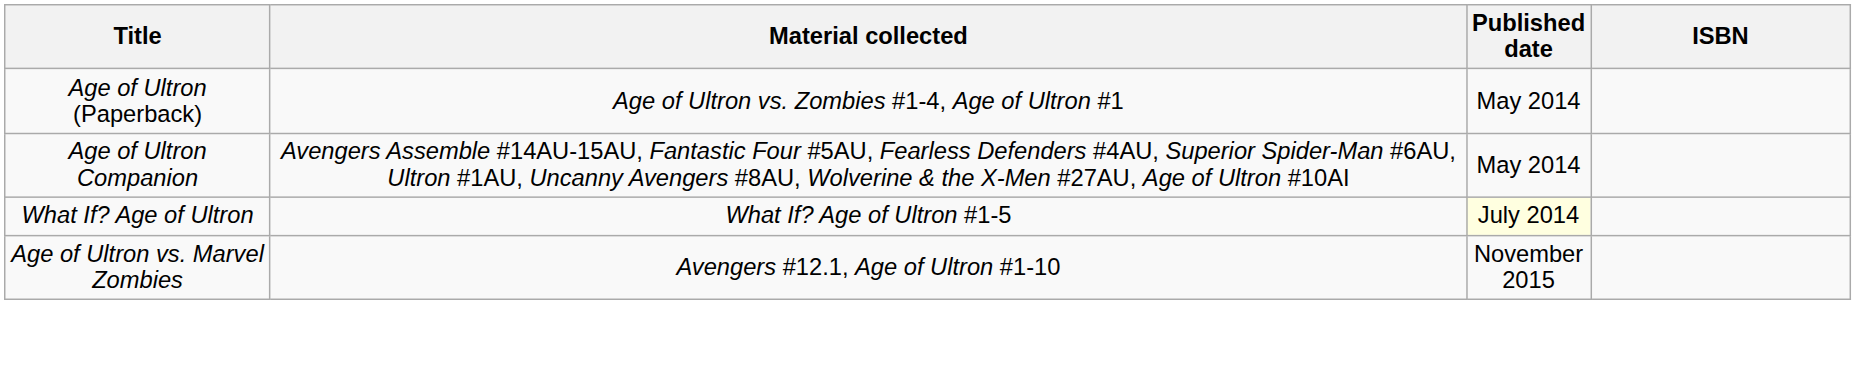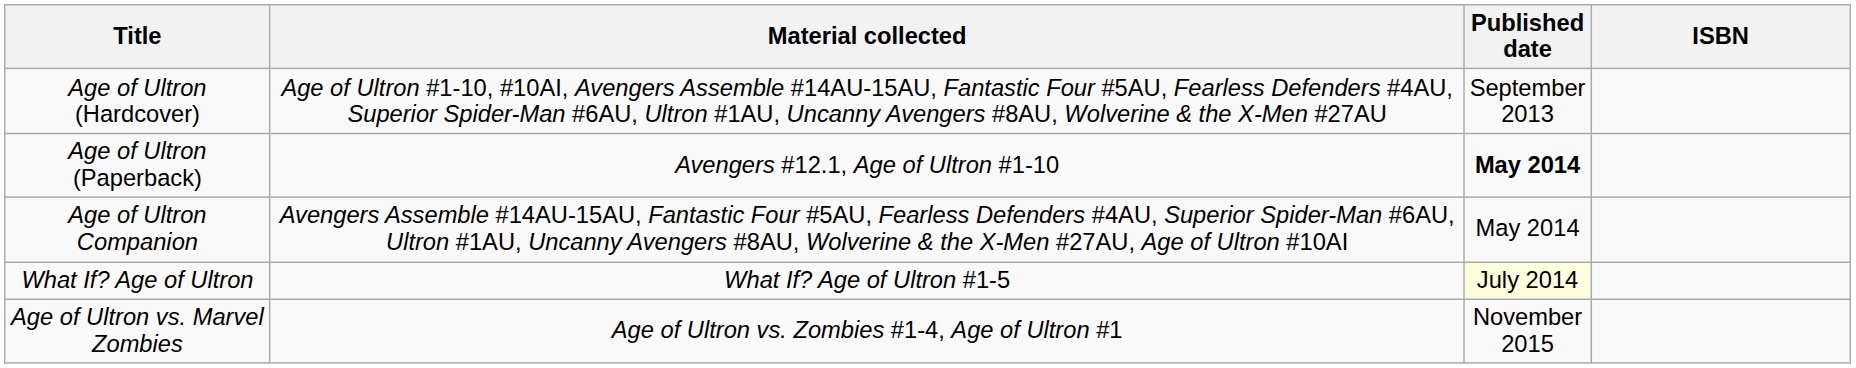 <table class="wikitable" style="text-align:center;">
 <tr>
 <th width=15%>Title</th>
 <th width=70%>Material collected</th>
 <th>Published date</th>
 <th width=15%>ISBN</th>
 </tr>
 <tr>
+<td><em>Age of Ultron</em> (Hardcover)</td>
+<td><em>Age of Ultron</em> #1-10, #10AI, <em>Avengers Assemble</em> #14AU-15AU, <em>Fantastic Four</em> #5AU, <em>Fearless Defenders</em> #4AU, <em>Superior Spider-Man</em> #6AU, <em>Ultron</em> #1AU, <em>Uncanny Avengers</em> #8AU, <em>Wolverine & the X-Men</em> #27AU</td>
+<td>September 2013</td>
+<td></td>
+</tr>
+<tr>
 <td><em>Age of Ultron</em> (Paperback)</td>
-<td><em>Age of Ultron vs. Zombies</em> #1-4, <em>Age of Ultron</em> #1</td>
-<td>May 2014</td>
+<td><em>Avengers</em> #12.1, <em>Age of Ultron</em> #1-10</td>
+<td><strong>May 2014</strong></td>
 <td></td>
 </tr>
 <tr>
 <td><em>Age of Ultron Companion</em></td>
 <td><em>Avengers Assemble</em> #14AU-15AU, <em>Fantastic Four</em> #5AU, <em>Fearless Defenders</em> #4AU, <em>Superior Spider-Man</em> #6AU, <em>Ultron</em> #1AU, <em>Uncanny Avengers</em> #8AU, <em>Wolverine & the X-Men</em> #27AU, <em>Age of Ultron</em> #10AI</td>
 <td>May 2014</td>
 <td></td>
 </tr>
 <tr>
 <td><em>What If? Age of Ultron</em></td>
 <td><em>What If? Age of Ultron</em> #1-5</td>
 <td style="background: lightyellow;">July 2014</td>
 <td></td>
 </tr>
 <tr>
 <td><em>Age of Ultron vs. Marvel Zombies</em></td>
-<td><em>Avengers</em> #12.1, <em>Age of Ultron</em> #1-10</td>
+<td><em>Age of Ultron vs. Zombies</em> #1-4, <em>Age of Ultron</em> #1</td>
 <td>November 2015</td>
 <td></td>
 </tr>
 </table>
